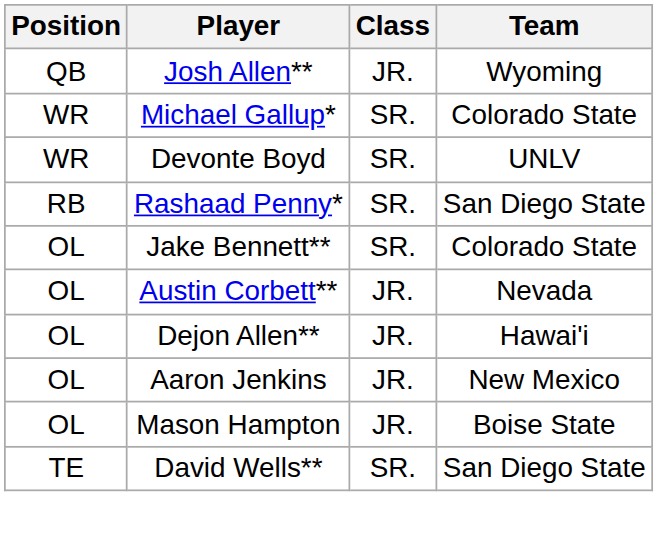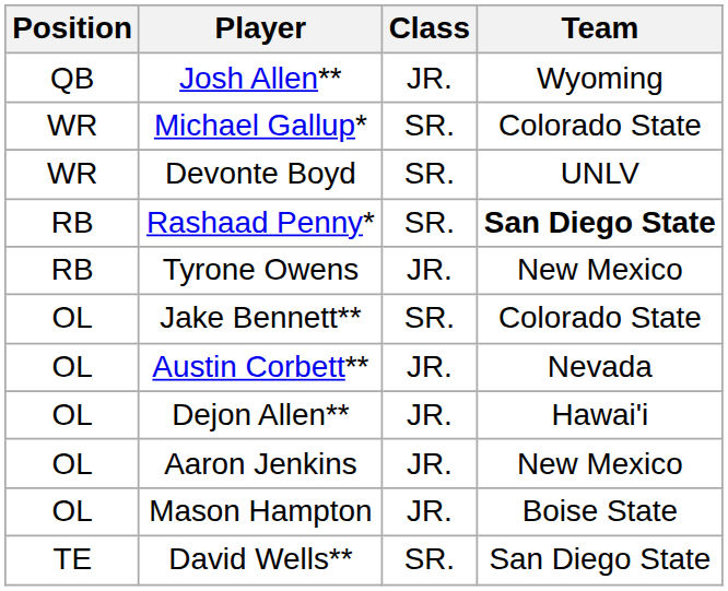 <table class="wikitable sortable">
 <tr>
 <th>Position</th>
 <th>Player</th>
 <th>Class</th>
 <th>Team</th>
 </tr>
 <tr style="text-align:center;">
 <td style="background:white">QB</td>
 <td style="background:white"><a href='#'>Josh Allen</a>**</td>
 <td style="background:white">JR.</td>
 <td style="background:white">Wyoming</td>
 </tr>
 <tr style="text-align:center;">
 <td style="background:white">WR</td>
 <td style="background:white"><a href='#'>Michael Gallup</a>*</td>
 <td style="background:white">SR.</td>
 <td style="background:white">Colorado State</td>
 </tr>
 <tr style="text-align:center;">
 <td style="background:white">WR</td>
 <td style="background:white">Devonte Boyd</td>
 <td style="background:white">SR.</td>
 <td style="background:white">UNLV</td>
 </tr>
 <tr style="text-align:center;">
 <td style="background:white">RB</td>
 <td style="background:white"><a href='#'>Rashaad Penny</a>*</td>
 <td style="background:white">SR.</td>
-<td style="background:white">San Diego State</td>
+<td style="background:white"><strong>San Diego State</strong></td>
+</tr>
+<tr style="text-align:center;">
+<td style="background:white">RB</td>
+<td style="background:white">Tyrone Owens</td>
+<td style="background:white">JR.</td>
+<td style="background:white">New Mexico</td>
 </tr>
 <tr style="text-align:center;">
 <td style="background:white">OL</td>
 <td style="background:white">Jake Bennett**</td>
 <td style="background:white">SR.</td>
 <td style="background:white">Colorado State</td>
 </tr>
 <tr style="text-align:center;">
 <td style="background:white">OL</td>
 <td style="background:white"><a href='#'>Austin Corbett</a>**</td>
 <td style="background:white">JR.</td>
 <td style="background:white">Nevada</td>
 </tr>
 <tr style="text-align:center;">
 <td style="background:white">OL</td>
 <td style="background:white">Dejon Allen**</td>
 <td style="background:white">JR.</td>
 <td style="background:white">Hawai'i</td>
 </tr>
 <tr style="text-align:center;">
 <td style="background:white">OL</td>
 <td style="background:white">Aaron Jenkins</td>
 <td style="background:white">JR.</td>
 <td style="background:white">New Mexico</td>
 </tr>
 <tr style="text-align:center;">
 <td style="background:white">OL</td>
 <td style="background:white">Mason Hampton</td>
 <td style="background:white">JR.</td>
 <td style="background:white">Boise State</td>
 </tr>
 <tr style="text-align:center;">
 <td style="background:white">TE</td>
 <td style="background:white">David Wells**</td>
 <td style="background:white">SR.</td>
 <td style="background:white">San Diego State</td>
 </tr>
 </table>
